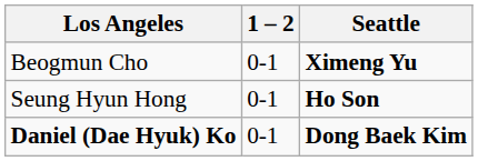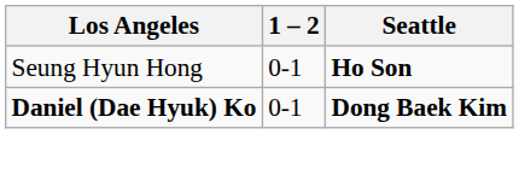 <table class="wikitable">
 <tr>
 <th>Los Angeles</th>
 <th>1 – 2</th>
 <th>Seattle</th>
-</tr>
-<tr>
-<td>Beogmun Cho</td>
-<td>0-1</td>
-<td><strong>Ximeng Yu</strong></td>
 </tr>
 <tr>
 <td>Seung Hyun Hong</td>
 <td>0-1</td>
 <td><strong>Ho Son</strong></td>
 </tr>
 <tr>
 <td><strong>Daniel (Dae Hyuk) Ko</strong></td>
 <td>0-1</td>
 <td><strong>Dong Baek Kim</strong></td>
 </tr>
 </table>
